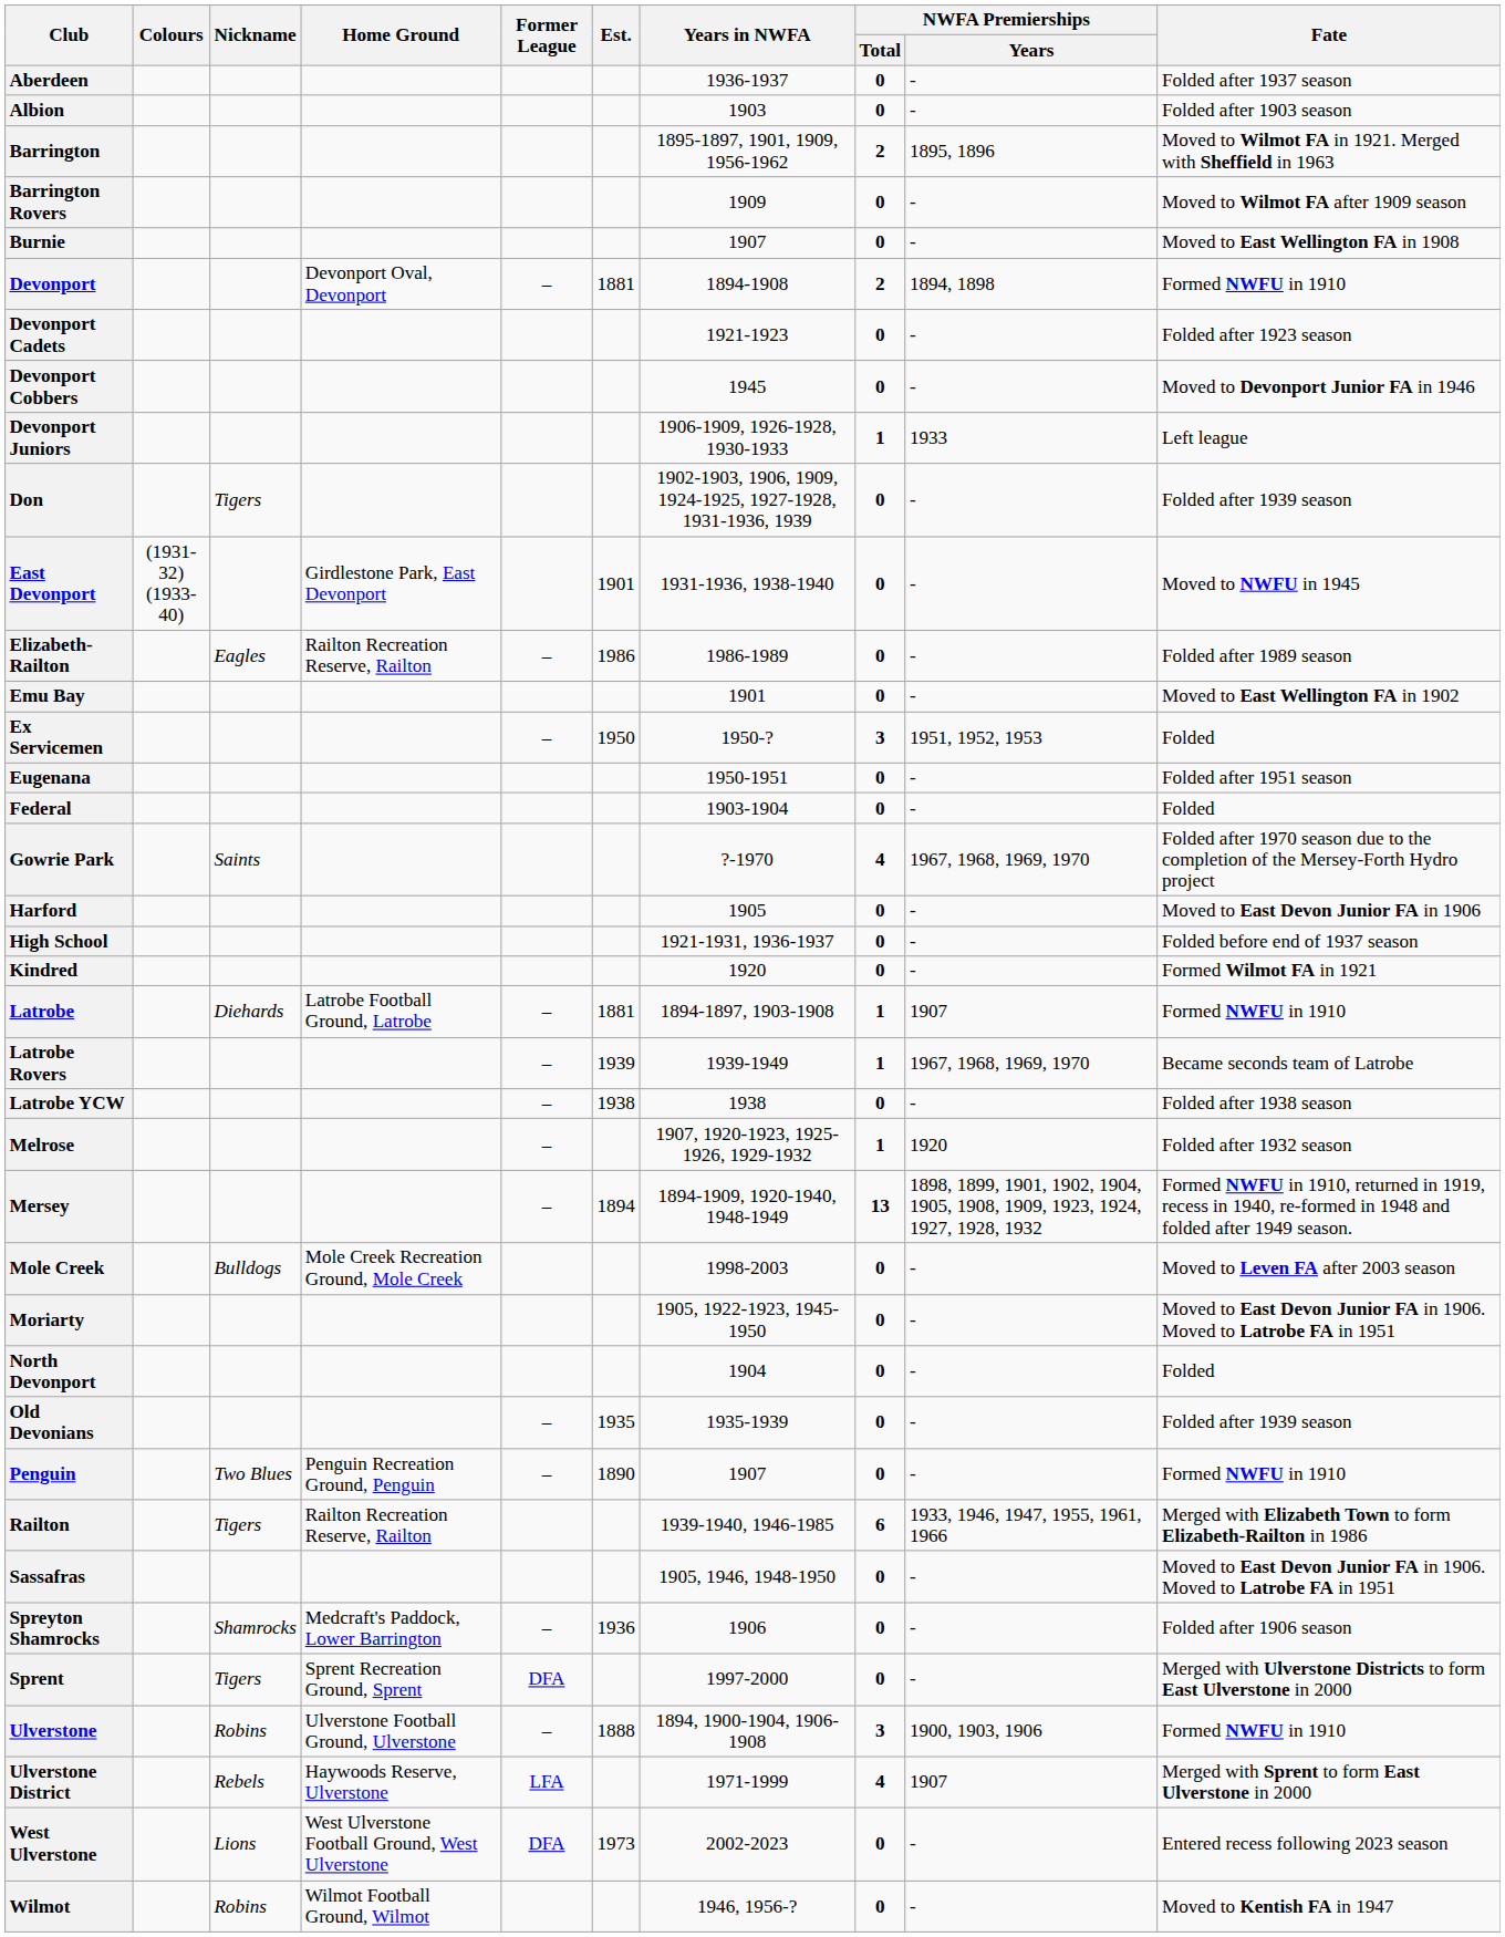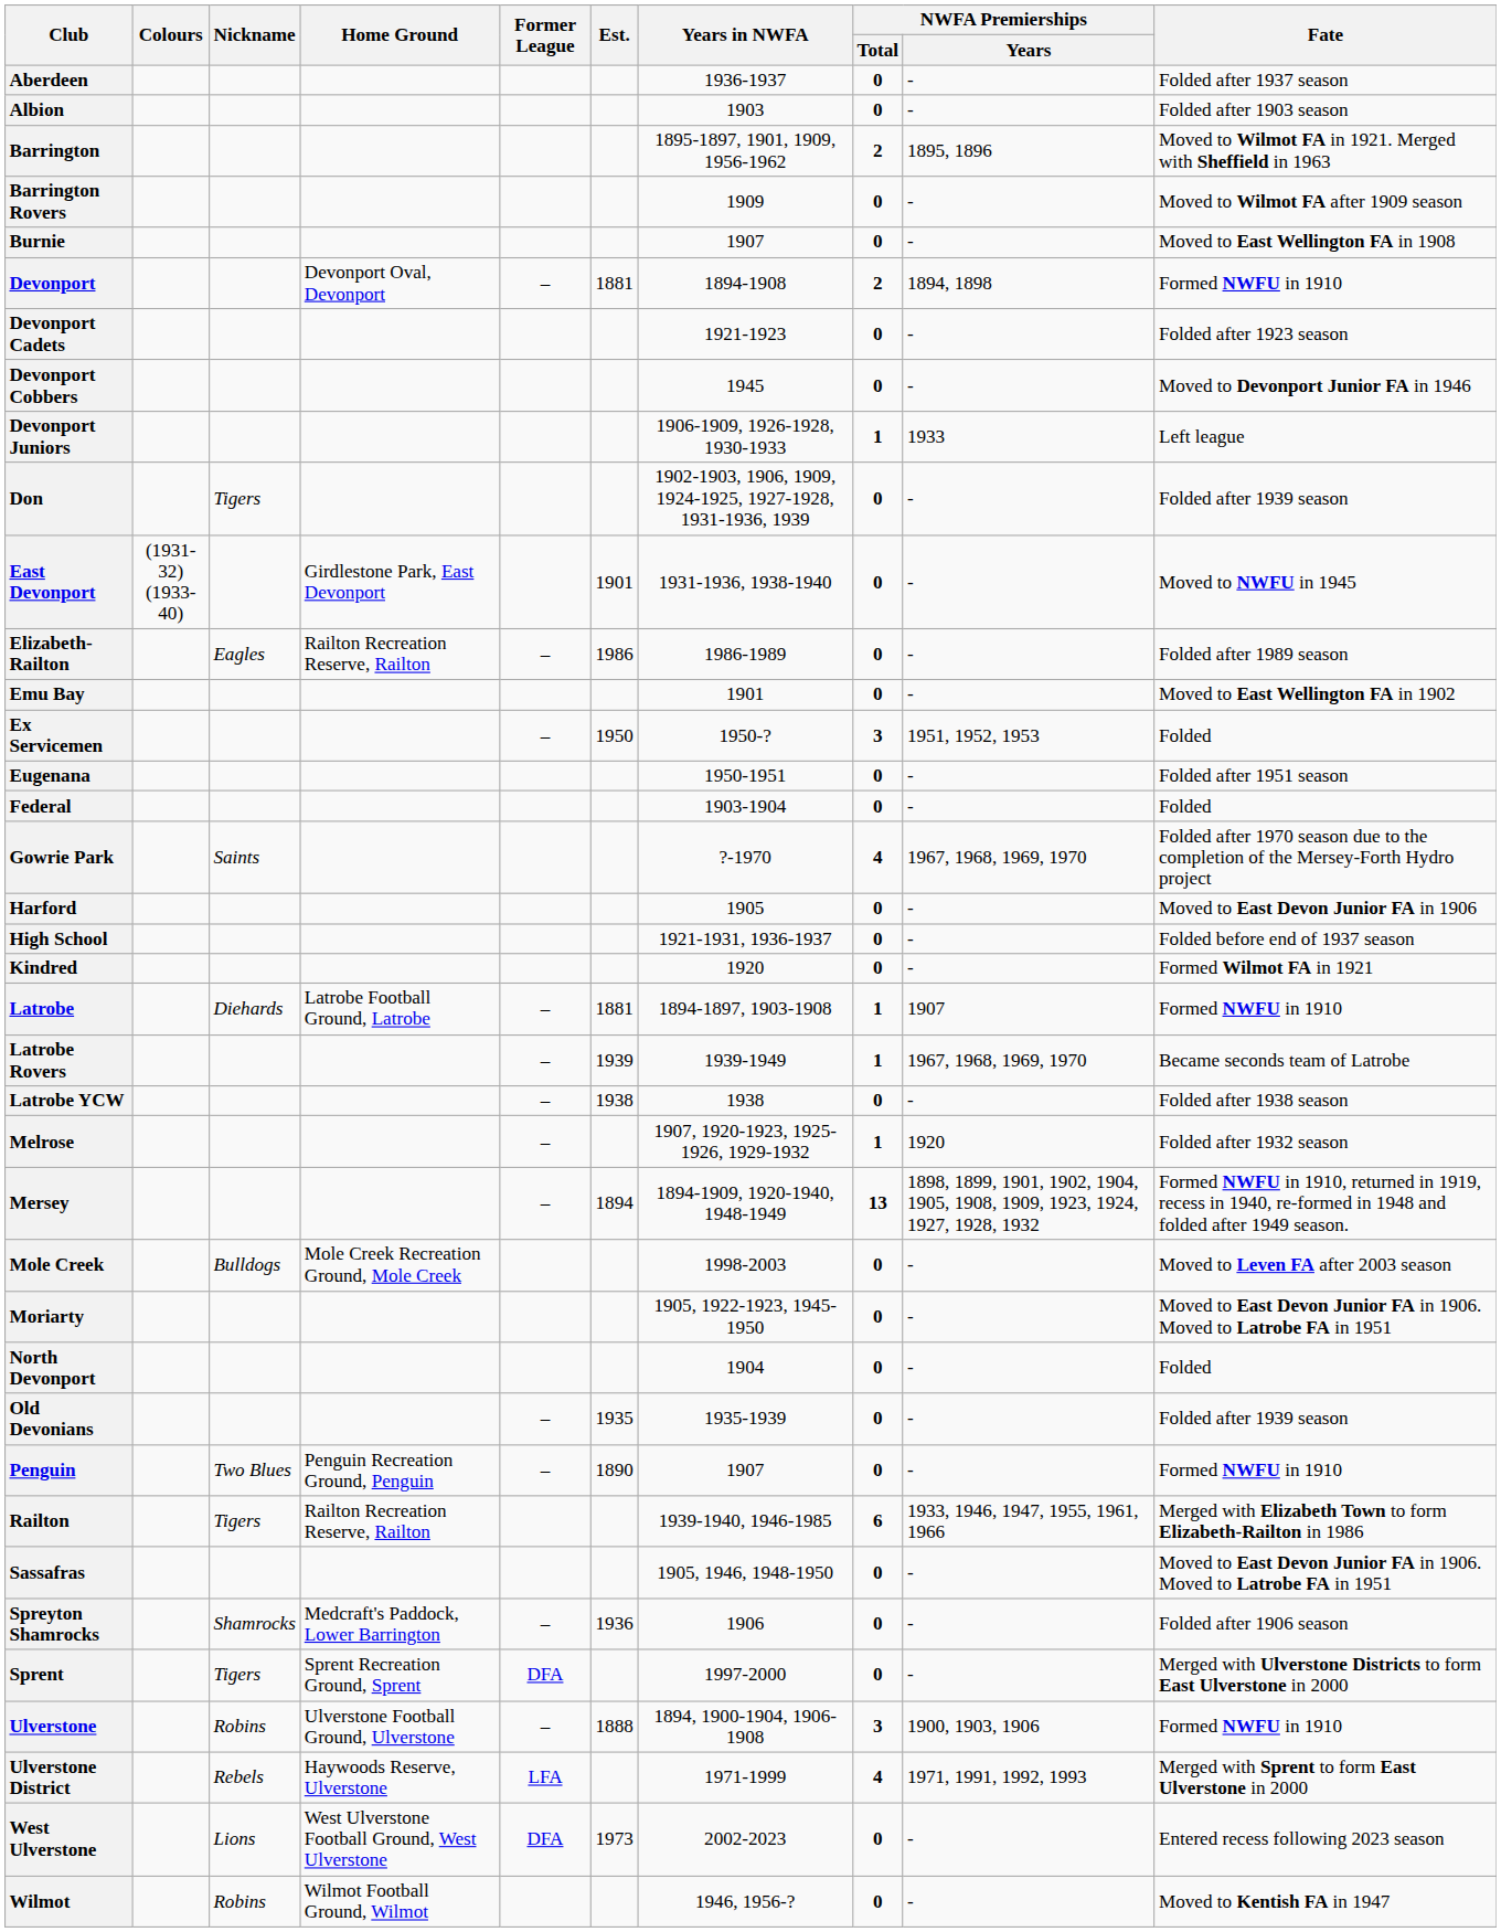 <table class="wikitable sortable" style="text-align:center; width:100%">
 <tr>
 <th rowspan="2">Club</th>
 <th rowspan="2" class=unsortable>Colours</th>
 <th rowspan="2">Nickname</th>
 <th rowspan="2">Home Ground</th>
 <th rowspan="2">Former League</th>
 <th rowspan="2">Est.</th>
 <th rowspan="2">Years in NWFA</th>
 <th colspan="2">NWFA Premierships</th>
 <th rowspan="2">Fate</th>
 </tr>
 <tr>
 <th>Total</th>
 <th>Years</th>
 </tr>
 <tr>
 <th style="text-align:left">Aberdeen</th>
 <td></td>
 <td></td>
 <td></td>
 <td></td>
 <td></td>
 <td>1936-1937</td>
 <td><strong>0</strong></td>
 <td align="left">-</td>
 <td align="left">Folded after 1937 season</td>
 </tr>
 <tr>
 <th style="text-align:left">Albion</th>
 <td></td>
 <td></td>
 <td></td>
 <td></td>
 <td></td>
 <td>1903</td>
 <td><strong>0</strong></td>
 <td align="left">-</td>
 <td align="left">Folded after 1903 season</td>
 </tr>
 <tr>
 <th style="text-align:left">Barrington</th>
 <td></td>
 <td></td>
 <td></td>
 <td></td>
 <td></td>
 <td>1895-1897, 1901, 1909, 1956-1962</td>
 <td><strong>2</strong></td>
 <td align="left">1895, 1896</td>
 <td align="left">Moved to <strong>Wilmot FA</strong> in 1921. Merged with <strong>Sheffield</strong> in 1963</td>
 </tr>
 <tr>
 <th style="text-align:left">Barrington Rovers</th>
 <td></td>
 <td></td>
 <td></td>
 <td></td>
 <td></td>
 <td>1909</td>
 <td><strong>0</strong></td>
 <td align="left">-</td>
 <td align="left">Moved to <strong>Wilmot FA</strong> after 1909 season</td>
 </tr>
 <tr>
 <th style="text-align:left">Burnie</th>
 <td></td>
 <td></td>
 <td></td>
 <td></td>
 <td></td>
 <td>1907</td>
 <td><strong>0</strong></td>
 <td align="left">-</td>
 <td align="left">Moved to <strong>East Wellington FA</strong> in 1908</td>
 </tr>
 <tr>
 <th style="text-align:left"><a href='#'>Devonport</a></th>
 <td></td>
 <td></td>
 <td align="left">Devonport Oval, <a href='#'>Devonport</a></td>
 <td>–</td>
 <td>1881</td>
 <td>1894-1908</td>
 <td><strong>2</strong></td>
 <td align="left">1894, 1898</td>
 <td align="left">Formed <strong><a href='#'>NWFU</a></strong> in 1910</td>
 </tr>
 <tr>
 <th style="text-align:left">Devonport Cadets</th>
 <td></td>
 <td></td>
 <td></td>
 <td></td>
 <td></td>
 <td>1921-1923</td>
 <td><strong>0</strong></td>
 <td align="left">-</td>
 <td align="left">Folded after 1923 season</td>
 </tr>
 <tr>
 <th style="text-align:left">Devonport Cobbers</th>
 <td></td>
 <td></td>
 <td></td>
 <td></td>
 <td></td>
 <td>1945</td>
 <td><strong>0</strong></td>
 <td align="left">-</td>
 <td align="left">Moved to <strong>Devonport Junior FA</strong> in 1946</td>
 </tr>
 <tr>
 <th style="text-align:left">Devonport Juniors</th>
 <td></td>
 <td></td>
 <td></td>
 <td></td>
 <td></td>
 <td>1906-1909, 1926-1928, 1930-1933</td>
 <td><strong>1</strong></td>
 <td align="left">1933</td>
 <td align="left">Left league</td>
 </tr>
 <tr>
 <th style="text-align:left">Don</th>
 <td></td>
 <td align="left"><em>Tigers</em></td>
 <td></td>
 <td></td>
 <td></td>
 <td>1902-1903, 1906, 1909, 1924-1925, 1927-1928, 1931-1936, 1939</td>
 <td><strong>0</strong></td>
 <td align="left">-</td>
 <td align="left">Folded after 1939 season</td>
 </tr>
 <tr>
 <th style="text-align:left"><a href='#'>East Devonport</a></th>
 <td> (1931-32)<br> (1933-40)</td>
 <td></td>
 <td align="left">Girdlestone Park, <a href='#'>East Devonport</a></td>
 <td></td>
 <td>1901</td>
 <td>1931-1936, 1938-1940</td>
 <td><strong>0</strong></td>
 <td align="left">-</td>
 <td align="left">Moved to <a href='#'><strong>NWFU</strong></a> in 1945</td>
 </tr>
 <tr>
 <th style="text-align:left">Elizabeth-Railton</th>
 <td></td>
 <td align="left"><em>Eagles</em></td>
 <td align="left">Railton Recreation Reserve, <a href='#'>Railton</a></td>
 <td>–</td>
 <td>1986</td>
 <td>1986-1989</td>
 <td><strong>0</strong></td>
 <td align="left">-</td>
 <td align="left">Folded after 1989 season</td>
 </tr>
 <tr>
 <th style="text-align:left">Emu Bay</th>
 <td></td>
 <td></td>
 <td></td>
 <td></td>
 <td></td>
 <td>1901</td>
 <td><strong>0</strong></td>
 <td align="left">-</td>
 <td align="left">Moved to <strong>East Wellington FA</strong> in 1902</td>
 </tr>
 <tr>
 <th style="text-align:left">Ex Servicemen</th>
 <td></td>
 <td></td>
 <td></td>
 <td>–</td>
 <td>1950</td>
 <td>1950-?</td>
 <td><strong>3</strong></td>
 <td align="left">1951, 1952, 1953</td>
 <td align="left">Folded</td>
 </tr>
 <tr>
 <th style="text-align:left">Eugenana</th>
 <td></td>
 <td></td>
 <td></td>
 <td></td>
 <td></td>
 <td>1950-1951</td>
 <td><strong>0</strong></td>
 <td align="left">-</td>
 <td align="left">Folded after 1951 season</td>
 </tr>
 <tr>
 <th style="text-align:left">Federal</th>
 <td></td>
 <td></td>
 <td></td>
 <td></td>
 <td></td>
 <td>1903-1904</td>
 <td><strong>0</strong></td>
 <td align="left">-</td>
 <td align="left">Folded</td>
 </tr>
 <tr>
 <th style="text-align:left">Gowrie Park</th>
 <td></td>
 <td align="left"><em>Saints</em></td>
 <td></td>
 <td></td>
 <td></td>
 <td>?-1970</td>
 <td><strong>4</strong></td>
 <td align="left">1967, 1968, 1969, 1970</td>
 <td align="left">Folded after 1970 season due to the completion of the Mersey-Forth Hydro project</td>
 </tr>
 <tr>
 <th style="text-align:left">Harford</th>
 <td></td>
 <td></td>
 <td></td>
 <td></td>
 <td></td>
 <td>1905</td>
 <td><strong>0</strong></td>
 <td align="left">-</td>
 <td align="left">Moved to <strong>East Devon Junior FA</strong> in 1906</td>
 </tr>
 <tr>
 <th style="text-align:left">High School</th>
 <td></td>
 <td></td>
 <td></td>
 <td></td>
 <td></td>
 <td>1921-1931, 1936-1937</td>
 <td><strong>0</strong></td>
 <td align="left">-</td>
 <td align="left">Folded before end of 1937 season</td>
 </tr>
 <tr>
 <th style="text-align:left">Kindred</th>
 <td></td>
 <td></td>
 <td></td>
 <td></td>
 <td></td>
 <td>1920</td>
 <td><strong>0</strong></td>
 <td align="left">-</td>
 <td align="left">Formed <strong>Wilmot FA</strong> in 1921</td>
 </tr>
 <tr>
 <th style="text-align:left"><a href='#'>Latrobe</a></th>
 <td></td>
 <td align="left"><em>Diehards</em></td>
 <td align="left">Latrobe Football Ground, <a href='#'>Latrobe</a></td>
 <td>–</td>
 <td>1881</td>
 <td>1894-1897, 1903-1908</td>
 <td><strong>1</strong></td>
 <td align="left">1907</td>
 <td align="left">Formed <strong><a href='#'>NWFU</a></strong> in 1910</td>
 </tr>
 <tr>
 <th style="text-align:left">Latrobe Rovers</th>
 <td></td>
 <td></td>
 <td></td>
 <td>–</td>
 <td>1939</td>
 <td>1939-1949</td>
 <td><strong>1</strong></td>
 <td align="left">1967, 1968, 1969, 1970</td>
 <td align="left">Became seconds team of Latrobe</td>
 </tr>
 <tr>
 <th style="text-align:left">Latrobe YCW</th>
 <td></td>
 <td></td>
 <td></td>
 <td>–</td>
 <td>1938</td>
 <td>1938</td>
 <td><strong>0</strong></td>
 <td align="left">-</td>
 <td align="left">Folded after 1938 season</td>
 </tr>
 <tr>
 <th style="text-align:left">Melrose</th>
 <td></td>
 <td></td>
 <td></td>
 <td>–</td>
 <td></td>
 <td>1907, 1920-1923, 1925-1926, 1929-1932</td>
 <td><strong>1</strong></td>
 <td align="left">1920</td>
 <td align="left">Folded after 1932 season</td>
 </tr>
 <tr>
 <th style="text-align:left">Mersey</th>
 <td></td>
 <td></td>
 <td></td>
 <td>–</td>
 <td>1894</td>
 <td>1894-1909, 1920-1940, 1948-1949</td>
 <td><strong>13</strong></td>
 <td align="left">1898, 1899, 1901, 1902, 1904, 1905, 1908, 1909, 1923, 1924, 1927, 1928, 1932</td>
 <td align="left">Formed <strong><a href='#'>NWFU</a></strong> in 1910, returned in 1919, recess in 1940, re-formed in 1948 and folded after 1949 season.</td>
 </tr>
 <tr>
 <th style="text-align:left">Mole Creek</th>
 <td></td>
 <td align="left"><em>Bulldogs</em></td>
 <td align="left">Mole Creek Recreation Ground, <a href='#'>Mole Creek</a></td>
 <td></td>
 <td></td>
 <td>1998-2003</td>
 <td><strong>0</strong></td>
 <td align="left">-</td>
 <td align="left">Moved to <strong><a href='#'>Leven FA</a></strong> after 2003 season</td>
 </tr>
 <tr>
 <th style="text-align:left">Moriarty</th>
 <td></td>
 <td></td>
 <td></td>
 <td></td>
 <td></td>
 <td>1905, 1922-1923, 1945-1950</td>
 <td><strong>0</strong></td>
 <td align="left">-</td>
 <td align="left">Moved to <strong>East Devon Junior FA</strong> in 1906. Moved to <strong>Latrobe FA</strong> in 1951</td>
 </tr>
 <tr>
 <th style="text-align:left">North Devonport</th>
 <td></td>
 <td></td>
 <td></td>
 <td></td>
 <td></td>
 <td>1904</td>
 <td><strong>0</strong></td>
 <td align="left">-</td>
 <td align="left">Folded</td>
 </tr>
 <tr>
 <th style="text-align:left">Old Devonians</th>
 <td></td>
 <td></td>
 <td></td>
 <td>–</td>
 <td>1935</td>
 <td>1935-1939</td>
 <td><strong>0</strong></td>
 <td align="left">-</td>
 <td align="left">Folded after 1939 season</td>
 </tr>
 <tr>
 <th style="text-align:left"><a href='#'>Penguin</a></th>
 <td></td>
 <td align="left"><em>Two Blues</em></td>
 <td align="left">Penguin Recreation Ground, <a href='#'>Penguin</a></td>
 <td>–</td>
 <td>1890</td>
 <td>1907</td>
 <td><strong>0</strong></td>
 <td align="left">-</td>
 <td align="left">Formed <strong><a href='#'>NWFU</a></strong> in 1910</td>
 </tr>
 <tr>
 <th style="text-align:left">Railton</th>
 <td></td>
 <td align="left"><em>Tigers</em></td>
 <td align="left">Railton Recreation Reserve, <a href='#'>Railton</a></td>
 <td></td>
 <td></td>
 <td>1939-1940, 1946-1985</td>
 <td><strong>6</strong></td>
 <td align="left">1933, 1946, 1947, 1955, 1961, 1966</td>
 <td align="left">Merged with <strong>Elizabeth Town</strong> to form <strong>Elizabeth-Railton</strong> in 1986</td>
 </tr>
 <tr>
 <th style="text-align:left">Sassafras</th>
 <td></td>
 <td></td>
 <td></td>
 <td></td>
 <td></td>
 <td>1905, 1946, 1948-1950</td>
 <td><strong>0</strong></td>
 <td align="left">-</td>
 <td align="left">Moved to <strong>East Devon Junior FA</strong> in 1906. Moved to <strong>Latrobe FA</strong> in 1951</td>
 </tr>
 <tr>
 <th style="text-align:left">Spreyton Shamrocks</th>
 <td></td>
 <td align="left"><em>Shamrocks</em></td>
 <td align="left">Medcraft's Paddock, <a href='#'>Lower Barrington</a></td>
 <td>–</td>
 <td>1936</td>
 <td>1906</td>
 <td><strong>0</strong></td>
 <td align="left">-</td>
 <td align="left">Folded after 1906 season</td>
 </tr>
 <tr>
 <th style="text-align:left">Sprent</th>
 <td></td>
 <td align="left"><em>Tigers</em></td>
 <td align="left">Sprent Recreation Ground, <a href='#'>Sprent</a></td>
 <td><a href='#'>DFA</a></td>
 <td></td>
 <td>1997-2000</td>
 <td><strong>0</strong></td>
 <td align="left">-</td>
 <td align="left">Merged with <strong>Ulverstone Districts</strong> to form <strong>East Ulverstone</strong> in 2000</td>
 </tr>
 <tr>
 <th style="text-align:left"><a href='#'>Ulverstone</a></th>
 <td></td>
 <td align="left"><em>Robins</em></td>
 <td align="left">Ulverstone Football Ground, <a href='#'>Ulverstone</a></td>
 <td>–</td>
 <td>1888</td>
 <td>1894, 1900-1904, 1906-1908</td>
 <td><strong>3</strong></td>
 <td align="left">1900, 1903, 1906</td>
 <td align="left">Formed <strong><a href='#'>NWFU</a></strong> in 1910</td>
 </tr>
 <tr>
 <th style="text-align:left">Ulverstone District</th>
 <td></td>
 <td align="left"><em>Rebels</em></td>
 <td align="left">Haywoods Reserve, <a href='#'>Ulverstone</a></td>
 <td><a href='#'>LFA</a></td>
 <td></td>
 <td>1971-1999</td>
 <td><strong>4</strong></td>
-<td align="left">1907</td>
+<td align="left">1971, 1991, 1992, 1993</td>
 <td align="left">Merged with <strong>Sprent</strong> to form <strong>East Ulverstone</strong> in 2000</td>
 </tr>
 <tr>
 <th style="text-align:left">West Ulverstone</th>
 <td></td>
 <td align="left"><em>Lions</em></td>
 <td align="left">West Ulverstone Football Ground, <a href='#'>West Ulverstone</a></td>
 <td><a href='#'>DFA</a></td>
 <td>1973</td>
 <td>2002-2023</td>
 <td><strong>0</strong></td>
 <td align="left">-</td>
 <td align="left">Entered recess following 2023 season</td>
 </tr>
 <tr>
 <th style="text-align:left">Wilmot</th>
 <td></td>
 <td align="left"><em>Robins</em></td>
 <td align="left">Wilmot Football Ground, <a href='#'>Wilmot</a></td>
 <td></td>
 <td></td>
 <td>1946, 1956-?</td>
 <td><strong>0</strong></td>
 <td align="left">-</td>
 <td align="left">Moved to <strong>Kentish FA</strong> in 1947</td>
 </tr>
 </table>
